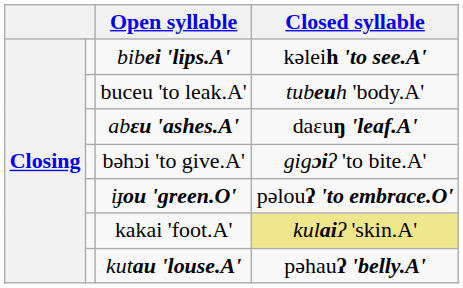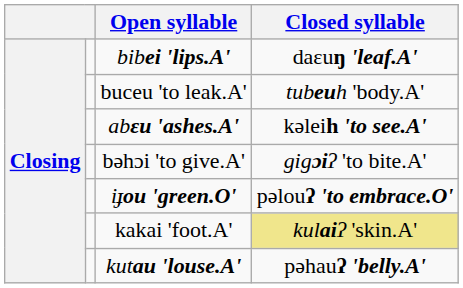 <table class="wikitable" style="text-align:center;">
 <tr>
 <th colspan="2"></th>
 <th><a href='#'>Open syllable</a></th>
 <th><a href='#'>Closed syllable</a></th>
 </tr>
 <tr>
 <th rowspan="7"><a href='#'>Closing</a></th>
 <td></td>
 <td><em>bib<strong>ei<strong><em> 'lips.A'</td>
-<td></em>kəl</strong>ei<strong>h<em> 'to see.A'</td>
+<td></em>da</strong>ɛu<strong>ŋ<em> 'leaf.A'</td>
 </tr>
 <tr>
 <td></td>
 <td></em>buc</strong>eu</em></strong> 'to leak.A'</td>
 <td><em>tub<strong>eu</strong>h</em> 'body.A'</td>
 </tr>
 <tr>
 <td></td>
 <td><em>ab<strong>ɛu<strong><em> 'ashes.A'</td>
-<td></em>da</strong>ɛu<strong>ŋ<em> 'leaf.A'</td>
+<td></em>kəl</strong>ei<strong>h<em> 'to see.A'</td>
 </tr>
 <tr>
 <td></td>
 <td></em>bəh</strong>ɔi</em></strong> 'to give.A'</td>
 <td><em>gig<strong>ɔi</strong>ʔ</em> 'to bite.A'</td>
 </tr>
 <tr>
 <td></td>
 <td><em>iɟ<strong>ou<strong><em> 'green.O'</td>
 <td></em>pəl</strong>ou<strong>ʔ<em> 'to embrace.O'</td>
 </tr>
 <tr>
 <td></td>
 <td></em>kak</strong>ai</em></strong> 'foot.A'</td>
 <td style="background: khaki;"><em>kul<strong>ai</strong>ʔ</em> 'skin.A'</td>
 </tr>
 <tr>
 <td></td>
 <td><em>kut<strong>au<strong><em> 'louse.A'</td>
 <td></em>pəh</strong>au<strong>ʔ<em> 'belly.A'</td>
 </tr>
 </table>
